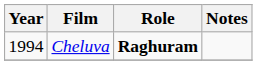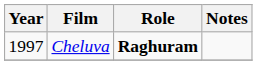 <table class="wikitable sortable">
 <tr>
 <th>Year</th>
 <th>Film</th>
 <th>Role</th>
 <th>Notes</th>
 </tr>
 <tr>
-<td>1994</td>
+<td>1997</td>
 <td><em><a href='#'>Cheluva</a></em></td>
 <td><strong>Raghuram</strong></td>
 <td></td>
 </tr>
 <tr>
 </tr>
 </table>
